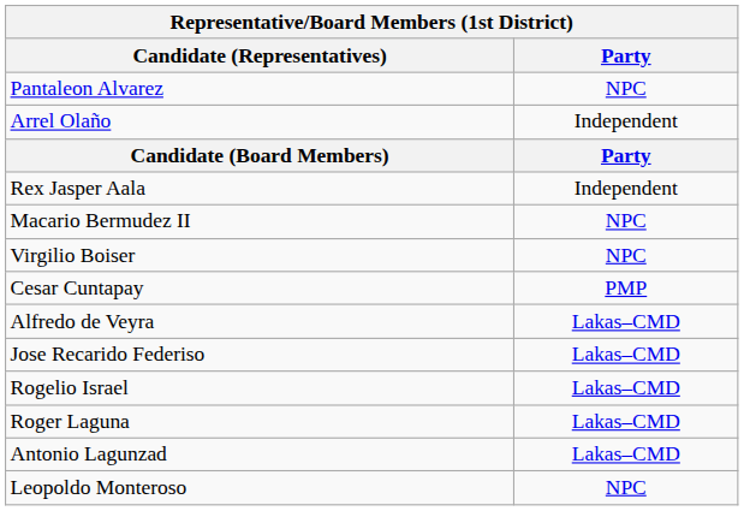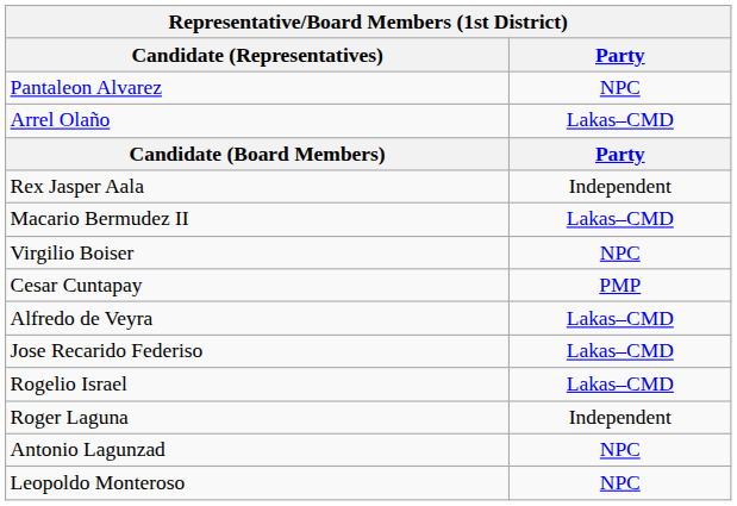 <table class="wikitable" style="width:35em">
 <tr>
 <th colspan=2>Representative/Board Members (1st District)</th>
 </tr>
 <tr>
 <th>Candidate (Representatives)</th>
 <th><a href='#'>Party</a></th>
 </tr>
 <tr>
 <td><a href='#'>Pantaleon Alvarez</a></td>
 <td align="center"><a href='#'>NPC</a></td>
 </tr>
 <tr>
 <td><a href='#'>Arrel Olaño</a></td>
-<td align="center">Independent</td>
+<td align="center"><a href='#'>Lakas–CMD</a></td>
 </tr>
 <tr>
 <th>Candidate (Board Members)</th>
 <th><a href='#'>Party</a></th>
 </tr>
 <tr>
 <td>Rex Jasper Aala</td>
 <td align="center">Independent</td>
 </tr>
 <tr>
 <td>Macario Bermudez II</td>
-<td align="center"><a href='#'>NPC</a></td>
+<td align="center"><a href='#'>Lakas–CMD</a></td>
 </tr>
 <tr>
 <td>Virgilio Boiser</td>
 <td align="center"><a href='#'>NPC</a></td>
 </tr>
 <tr>
 <td>Cesar Cuntapay</td>
 <td align="center"><a href='#'>PMP</a></td>
 </tr>
 <tr>
 <td>Alfredo de Veyra</td>
 <td align="center"><a href='#'>Lakas–CMD</a></td>
 </tr>
 <tr>
 <td>Jose Recarido Federiso</td>
 <td align="center"><a href='#'>Lakas–CMD</a></td>
 </tr>
 <tr>
 <td>Rogelio Israel</td>
 <td align="center"><a href='#'>Lakas–CMD</a></td>
 </tr>
 <tr>
 <td>Roger Laguna</td>
-<td align="center"><a href='#'>Lakas–CMD</a></td>
+<td align="center">Independent</td>
 </tr>
 <tr>
 <td>Antonio Lagunzad</td>
-<td align="center"><a href='#'>Lakas–CMD</a></td>
+<td align="center"><a href='#'>NPC</a></td>
 </tr>
 <tr>
 <td>Leopoldo Monteroso</td>
 <td align="center"><a href='#'>NPC</a></td>
 </tr>
 </table>
